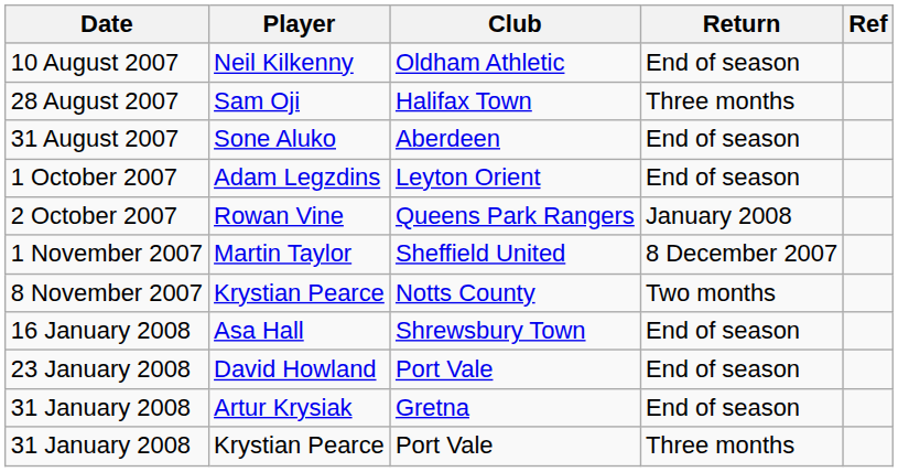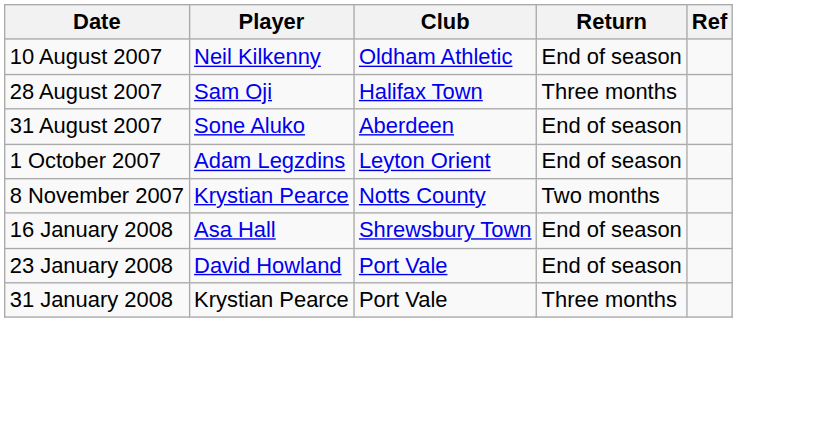 <table class="wikitable">
 <tr>
 <th>Date</th>
 <th>Player</th>
 <th>Club</th>
 <th>Return</th>
 <th>Ref</th>
 </tr>
 <tr>
 <td>10 August 2007</td>
 <td><a href='#'>Neil Kilkenny</a></td>
 <td><a href='#'>Oldham Athletic</a></td>
 <td>End of season</td>
 <td style="text-align: center"></td>
 </tr>
 <tr>
 <td>28 August 2007</td>
 <td><a href='#'>Sam Oji</a></td>
 <td><a href='#'>Halifax Town</a></td>
 <td>Three months</td>
 <td style="text-align: center"></td>
 </tr>
 <tr>
 <td>31 August 2007</td>
 <td><a href='#'>Sone Aluko</a></td>
 <td><a href='#'>Aberdeen</a></td>
 <td>End of season</td>
 <td style="text-align: center"></td>
 </tr>
 <tr>
 <td>1 October 2007</td>
 <td><a href='#'>Adam Legzdins</a></td>
 <td><a href='#'>Leyton Orient</a></td>
 <td>End of season</td>
 <td style="text-align: center"></td>
 </tr>
 <tr>
-<td>2 October 2007</td>
-<td><a href='#'>Rowan Vine</a></td>
-<td><a href='#'>Queens Park Rangers</a></td>
-<td>January 2008</td>
-<td style="text-align: center"></td>
-</tr>
-<tr>
-<td>1 November 2007</td>
-<td><a href='#'>Martin Taylor</a></td>
-<td><a href='#'>Sheffield United</a></td>
-<td>8 December 2007</td>
-<td style="text-align: center"></td>
-</tr>
-<tr>
 <td>8 November 2007</td>
 <td><a href='#'>Krystian Pearce</a></td>
 <td><a href='#'>Notts County</a></td>
 <td>Two months</td>
 <td style="text-align: center"></td>
 </tr>
 <tr>
 <td>16 January 2008</td>
 <td><a href='#'>Asa Hall</a></td>
 <td><a href='#'>Shrewsbury Town</a></td>
 <td>End of season</td>
 <td style="text-align: center"></td>
 </tr>
 <tr>
 <td>23 January 2008</td>
 <td><a href='#'>David Howland</a></td>
 <td><a href='#'>Port Vale</a></td>
 <td>End of season</td>
 <td style="text-align: center"></td>
 </tr>
 <tr>
 <td>31 January 2008</td>
-<td><a href='#'>Artur Krysiak</a></td>
-<td><a href='#'>Gretna</a></td>
-<td>End of season</td>
-<td style="text-align: center"></td>
-</tr>
-<tr>
-<td>31 January 2008</td>
 <td>Krystian Pearce</td>
 <td>Port Vale</td>
 <td>Three months</td>
 <td style="text-align: center"></td>
 </tr>
 </table>
